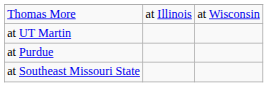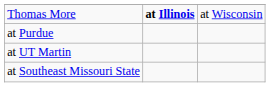 <table class="wikitable">
 <tr>
 </tr>
 <tr>
 <td><a href='#'>Thomas More</a></td>
-<td>at <a href='#'>Illinois</a></td>
+<td><strong>at <a href='#'>Illinois</a></strong></td>
 <td>at <a href='#'>Wisconsin</a></td>
 </tr>
 <tr>
-<td>at <a href='#'>UT Martin</a></td>
+<td>at <a href='#'>Purdue</a></td>
 <td></td>
 <td></td>
 </tr>
 <tr>
-<td>at <a href='#'>Purdue</a></td>
+<td>at <a href='#'>UT Martin</a></td>
 <td></td>
 <td></td>
 </tr>
 <tr>
 <td>at <a href='#'>Southeast Missouri State</a></td>
 <td></td>
 <td></td>
 </tr>
 </table>
